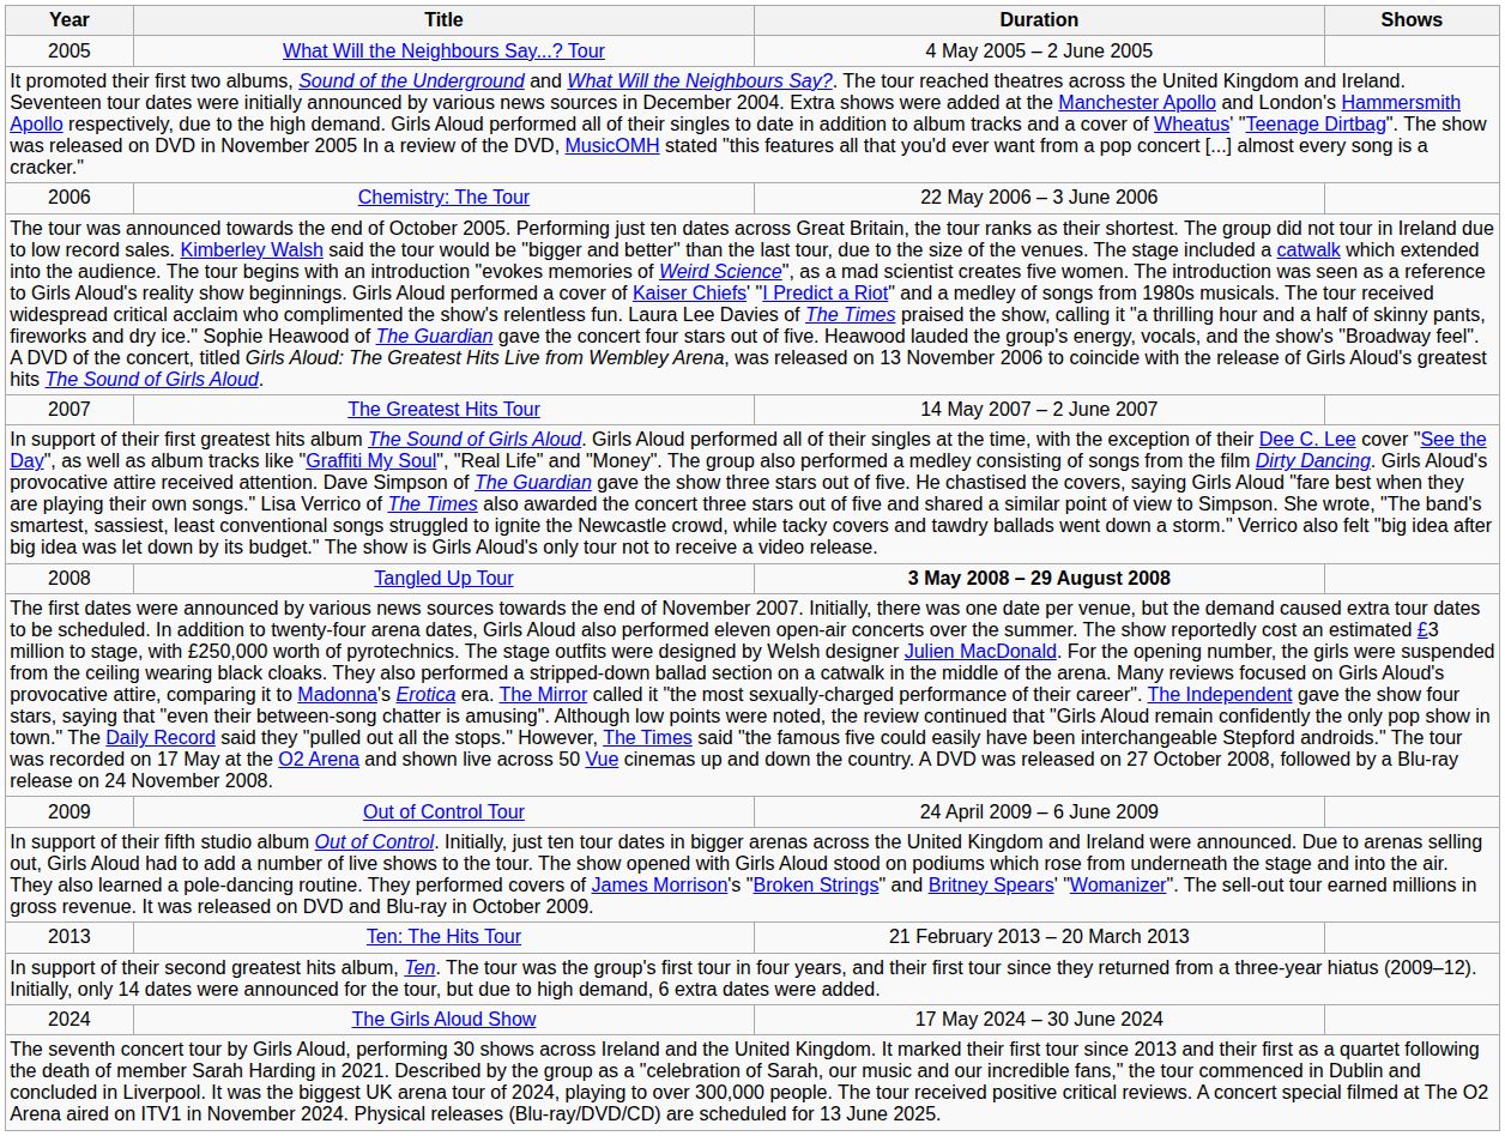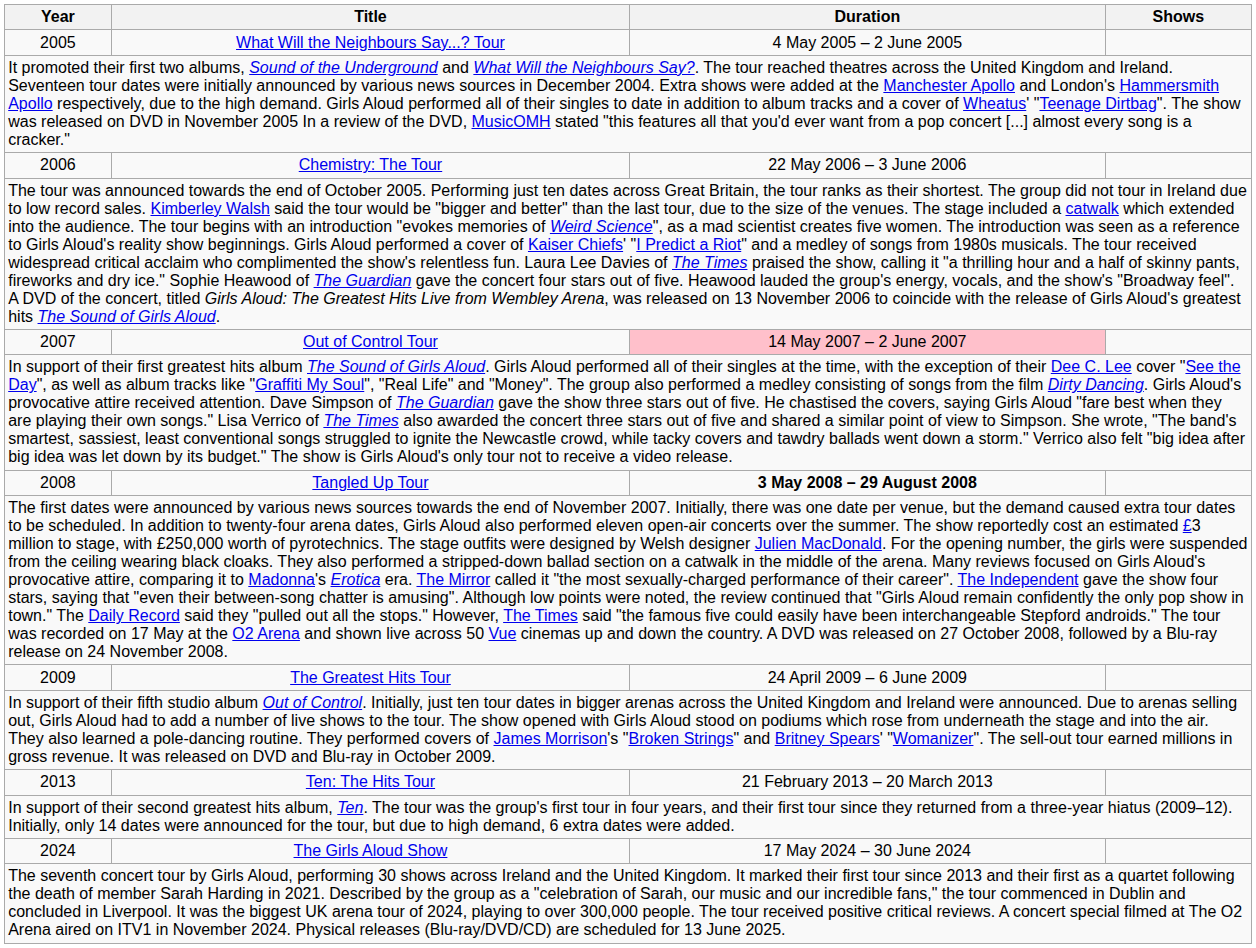 <table class="wikitable">
 <tr>
 <th>Year</th>
 <th>Title</th>
 <th>Duration</th>
 <th>Shows</th>
 </tr>
 <tr>
 <td align="center">2005</td>
 <td align="center"><a href='#'>What Will the Neighbours Say...? Tour</a></td>
 <td align="center">4 May 2005 – 2 June 2005</td>
 <td></td>
 </tr>
 <tr>
 <td colspan=4>It promoted their first two albums, <em><a href='#'>Sound of the Underground</a></em> and <em><a href='#'>What Will the Neighbours Say?</a></em>. The tour reached theatres across the United Kingdom and Ireland. Seventeen tour dates were initially announced by various news sources in December 2004. Extra shows were added at the <a href='#'>Manchester Apollo</a> and London's <a href='#'>Hammersmith Apollo</a> respectively, due to the high demand. Girls Aloud performed all of their singles to date in addition to album tracks and a cover of <a href='#'>Wheatus</a>' "<a href='#'>Teenage Dirtbag</a>". The show was released on DVD in November 2005 In a review of the DVD, <a href='#'>MusicOMH</a> stated "this features all that you'd ever want from a pop concert [...] almost every song is a cracker."</td>
 </tr>
 <tr>
 <td align="center">2006</td>
 <td align="center"><a href='#'>Chemistry: The Tour</a></td>
 <td align="center">22 May 2006 – 3 June 2006</td>
 <td></td>
 </tr>
 <tr>
 <td colspan=4>The tour was announced towards the end of October 2005. Performing just ten dates across Great Britain, the tour ranks as their shortest. The group did not tour in Ireland due to low record sales. <a href='#'>Kimberley Walsh</a> said the tour would be "bigger and better" than the last tour, due to the size of the venues. The stage included a <a href='#'>catwalk</a> which extended into the audience. The tour begins with an introduction "evokes memories of <em><a href='#'>Weird Science</a></em>", as a mad scientist creates five women. The introduction was seen as a reference to Girls Aloud's reality show beginnings. Girls Aloud performed a cover of <a href='#'>Kaiser Chiefs</a>' "<a href='#'>I Predict a Riot</a>" and a medley of songs from 1980s musicals. The tour received widespread critical acclaim who complimented the show's relentless fun. Laura Lee Davies of <em><a href='#'>The Times</a></em> praised the show, calling it "a thrilling hour and a half of skinny pants, fireworks and dry ice." Sophie Heawood of <em><a href='#'>The Guardian</a></em> gave the concert four stars out of five. Heawood lauded the group's energy, vocals, and the show's "Broadway feel". A DVD of the concert, titled <em>Girls Aloud: The Greatest Hits Live from Wembley Arena</em>, was released on 13 November 2006 to coincide with the release of Girls Aloud's greatest hits <em><a href='#'>The Sound of Girls Aloud</a></em>.</td>
 </tr>
 <tr>
 <td align="center">2007</td>
-<td align="center"><a href='#'>The Greatest Hits Tour</a></td>
-<td align="center">14 May 2007 – 2 June 2007</td>
+<td align="center"><a href='#'>Out of Control Tour</a></td>
+<td align="center" style="background: pink;">14 May 2007 – 2 June 2007</td>
 <td></td>
 </tr>
 <tr>
 <td colspan=4>In support of their first greatest hits album <em><a href='#'>The Sound of Girls Aloud</a></em>. Girls Aloud performed all of their singles at the time, with the exception of their <a href='#'>Dee C. Lee</a> cover "<a href='#'>See the Day</a>", as well as album tracks like "<a href='#'>Graffiti My Soul</a>", "Real Life" and "Money". The group also performed a medley consisting of songs from the film <em><a href='#'>Dirty Dancing</a></em>. Girls Aloud's provocative attire received attention. Dave Simpson of <em><a href='#'>The Guardian</a></em> gave the show three stars out of five. He chastised the covers, saying Girls Aloud "fare best when they are playing their own songs." Lisa Verrico of <em><a href='#'>The Times</a></em> also awarded the concert three stars out of five and shared a similar point of view to Simpson. She wrote, "The band's smartest, sassiest, least conventional songs struggled to ignite the Newcastle crowd, while tacky covers and tawdry ballads went down a storm." Verrico also felt "big idea after big idea was let down by its budget." The show is Girls Aloud's only tour not to receive a video release.</td>
 </tr>
 <tr>
 <td align="center">2008</td>
 <td align="center"><a href='#'>Tangled Up Tour</a></td>
 <td align="center"><strong>3 May 2008 – 29 August 2008</strong></td>
 <td></td>
 </tr>
 <tr>
 <td colspan=4>The first dates were announced by various news sources towards the end of November 2007. Initially, there was one date per venue, but the demand caused extra tour dates to be scheduled. In addition to twenty-four arena dates, Girls Aloud also performed eleven open-air concerts over the summer. The show reportedly cost an estimated <a href='#'>£</a>3 million to stage, with £250,000 worth of pyrotechnics. The stage outfits were designed by Welsh designer <a href='#'>Julien MacDonald</a>. For the opening number, the girls were suspended from the ceiling wearing black cloaks. They also performed a stripped-down ballad section on a catwalk in the middle of the arena. Many reviews focused on Girls Aloud's provocative attire, comparing it to <a href='#'>Madonna</a>'s <em><a href='#'>Erotica</a></em> era. <a href='#'>The Mirror</a> called it "the most sexually-charged performance of their career". <a href='#'>The Independent</a> gave the show four stars, saying that "even their between-song chatter is amusing". Although low points were noted, the review continued that "Girls Aloud remain confidently the only pop show in town." The <a href='#'>Daily Record</a> said they "pulled out all the stops." However, <a href='#'>The Times</a> said "the famous five could easily have been interchangeable Stepford androids." The tour was recorded on 17 May at the <a href='#'>O2 Arena</a> and shown live across 50 <a href='#'>Vue</a> cinemas up and down the country. A DVD was released on 27 October 2008, followed by a Blu-ray release on 24 November 2008.</td>
 </tr>
 <tr>
 <td align="center">2009</td>
-<td align="center"><a href='#'>Out of Control Tour</a></td>
+<td align="center"><a href='#'>The Greatest Hits Tour</a></td>
 <td align="center">24 April 2009 – 6 June 2009</td>
 <td></td>
 </tr>
 <tr>
 <td colspan=4>In support of their fifth studio album <em><a href='#'>Out of Control</a></em>. Initially, just ten tour dates in bigger arenas across the United Kingdom and Ireland were announced. Due to arenas selling out, Girls Aloud had to add a number of live shows to the tour. The show opened with Girls Aloud stood on podiums which rose from underneath the stage and into the air. They also learned a pole-dancing routine. They performed covers of <a href='#'>James Morrison</a>'s "<a href='#'>Broken Strings</a>" and <a href='#'>Britney Spears</a>' "<a href='#'>Womanizer</a>". The sell-out tour earned millions in gross revenue. It was released on DVD and Blu-ray in October 2009.</td>
 </tr>
 <tr>
 <td align="center">2013</td>
 <td align="center"><a href='#'>Ten: The Hits Tour</a></td>
 <td align="center">21 February 2013 – 20 March 2013</td>
 <td></td>
 </tr>
 <tr>
 <td colspan=4>In support of their second greatest hits album, <em><a href='#'>Ten</a></em>. The tour was the group's first tour in four years, and their first tour since they returned from a three-year hiatus (2009–12). Initially, only 14 dates were announced for the tour, but due to high demand, 6 extra dates were added.</td>
 </tr>
 <tr>
 <td align="center">2024</td>
 <td align="center"><a href='#'>The Girls Aloud Show</a></td>
 <td align="center">17 May 2024 – 30 June 2024</td>
 <td></td>
 </tr>
 <tr>
 <td colspan=4>The seventh concert tour by Girls Aloud, performing 30 shows across Ireland and the United Kingdom. It marked their first tour since 2013 and their first as a quartet following the death of member Sarah Harding in 2021. Described by the group as a "celebration of Sarah, our music and our incredible fans," the tour commenced in Dublin and concluded in Liverpool. It was the biggest UK arena tour of 2024, playing to over 300,000 people. The tour received positive critical reviews. A concert special filmed at The O2 Arena aired on ITV1 in November 2024. Physical releases (Blu-ray/DVD/CD) are scheduled for 13 June 2025.</td>
 </tr>
 </table>
